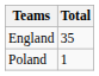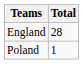 <table class="wikitable">
 <tr>
 <th>Teams</th>
 <th>Total</th>
 </tr>
 <tr>
 <td>England</td>
-<td>35</td>
+<td>28</td>
 </tr>
 <tr>
 <td>Poland</td>
 <td>1</td>
 </tr>
 </table>
